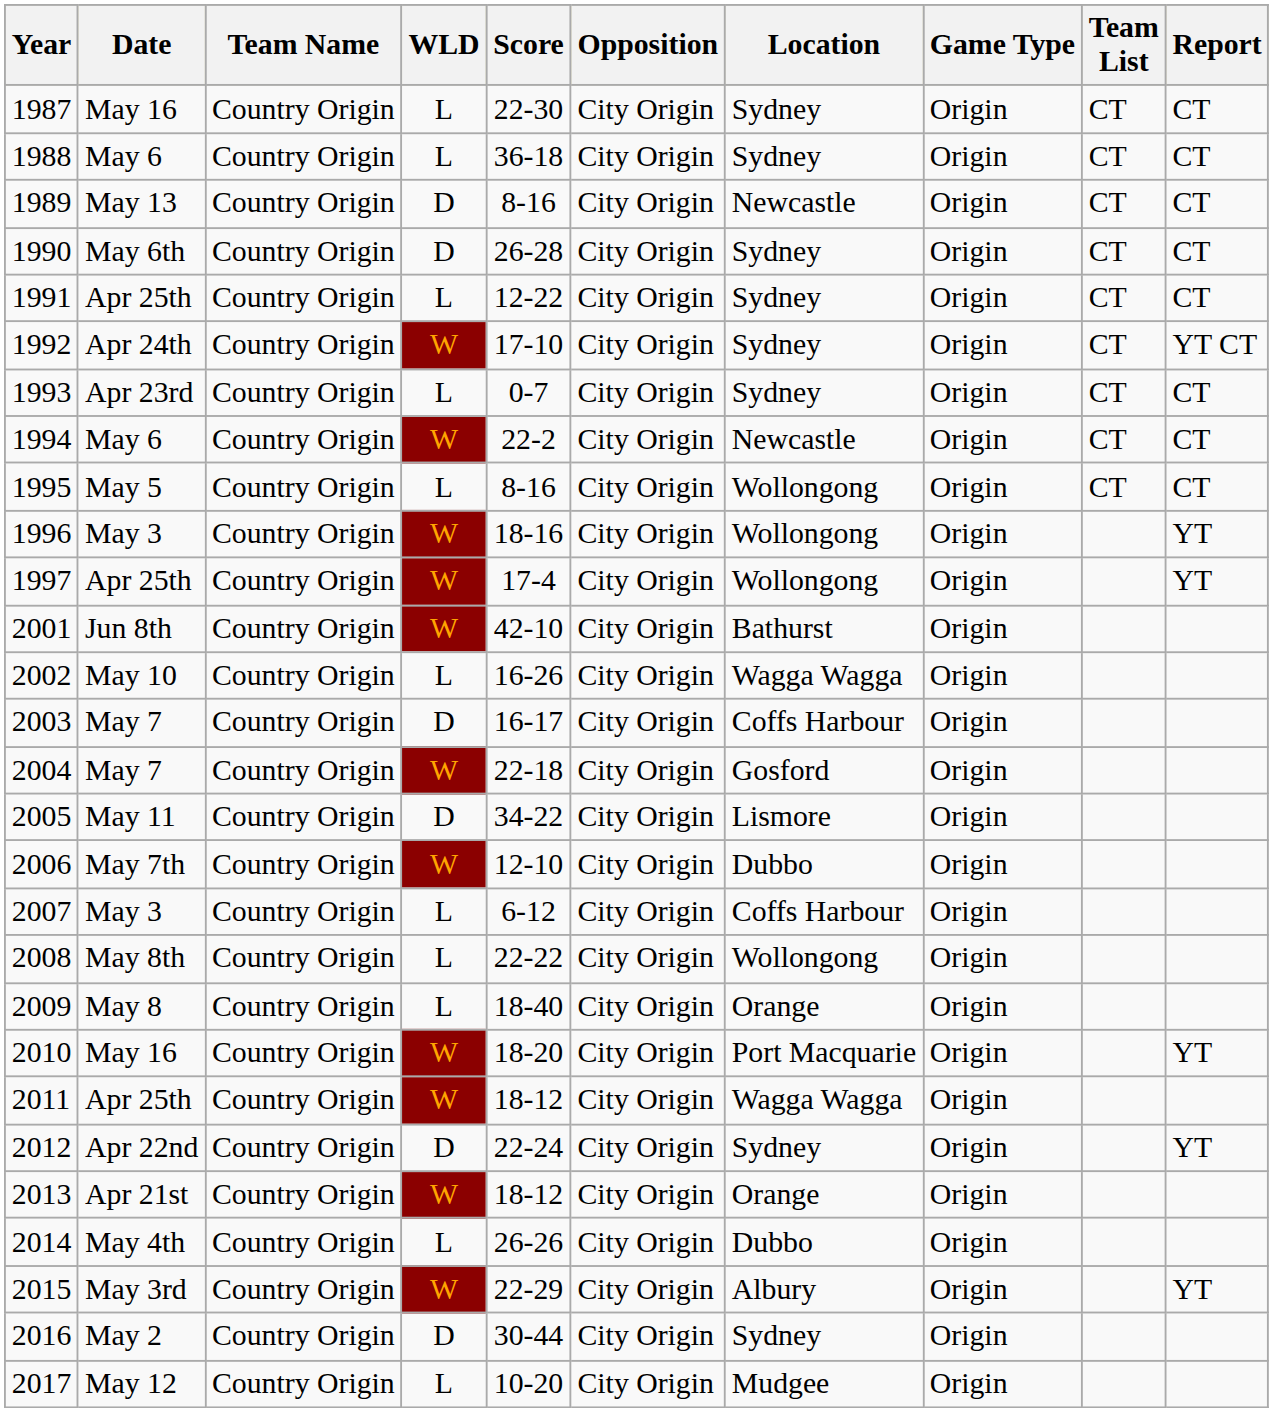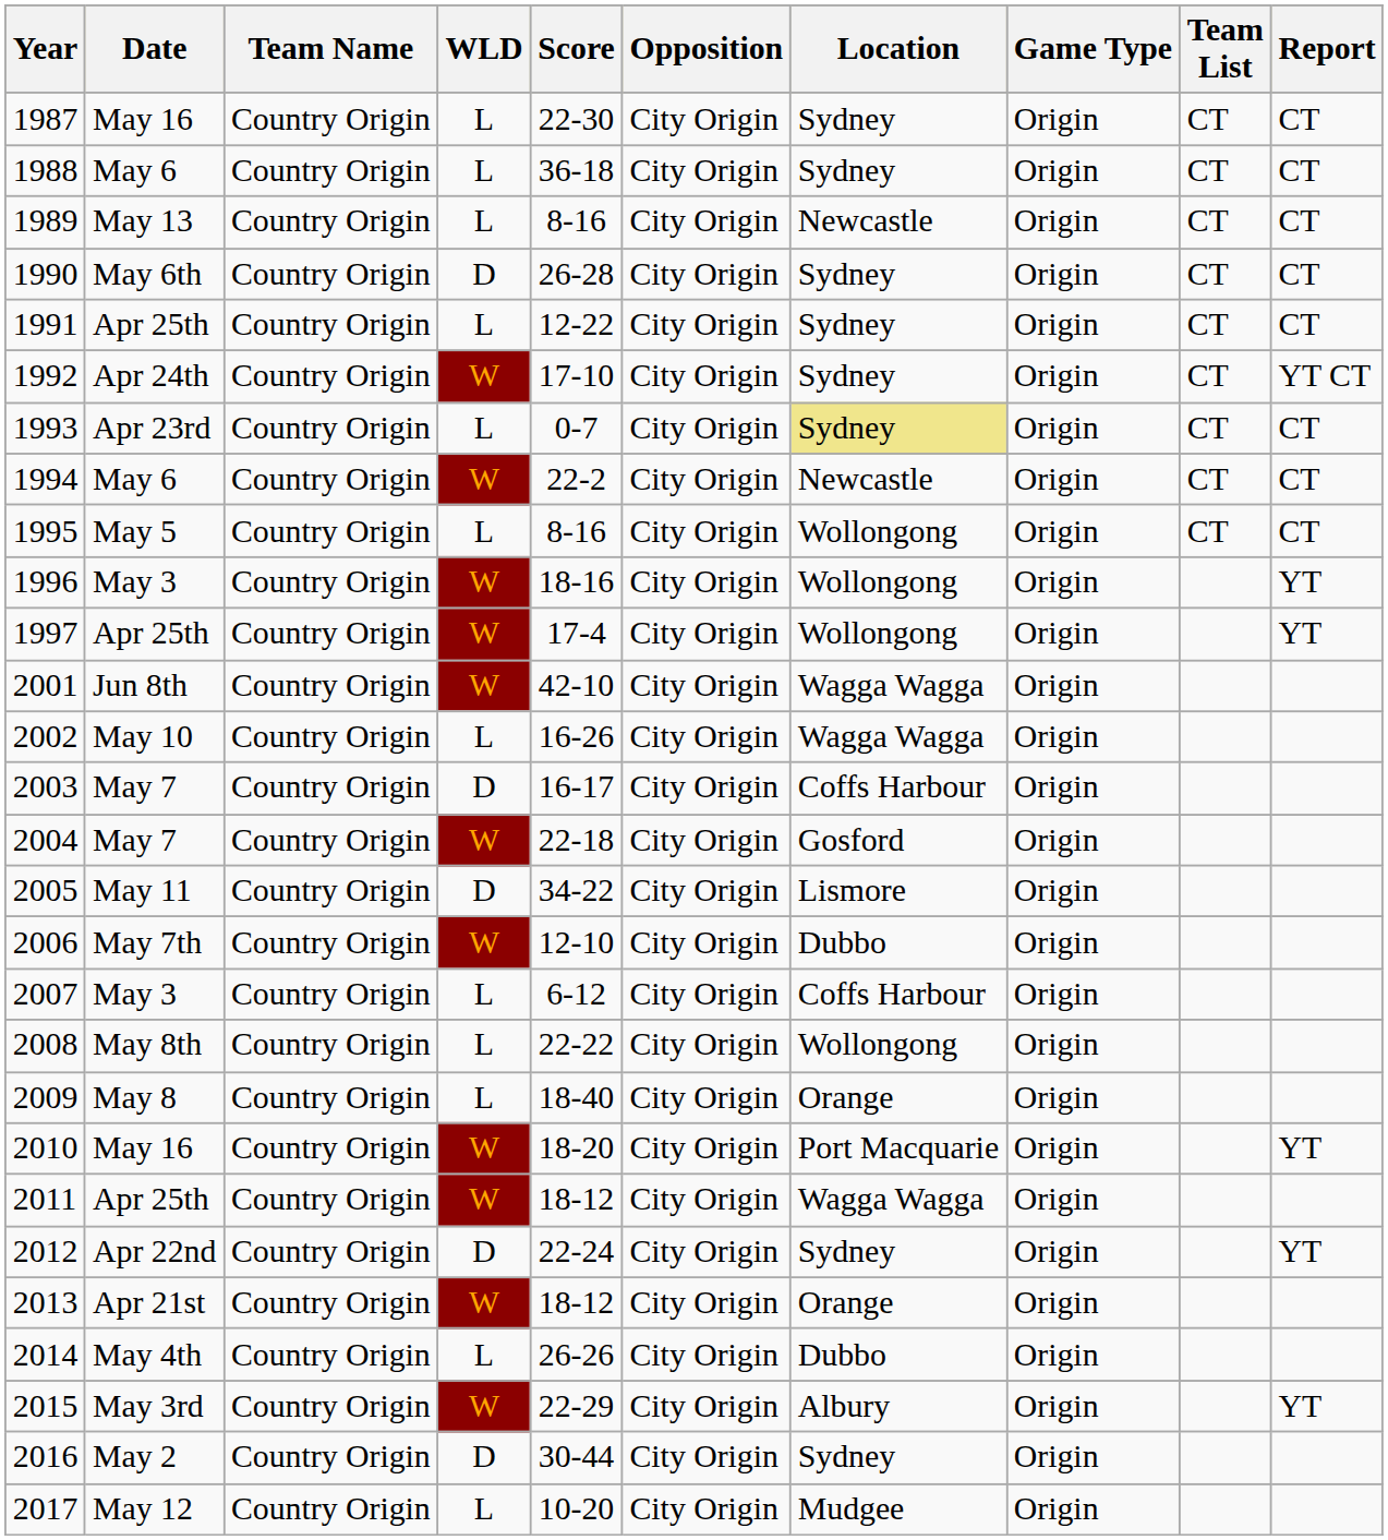 <table class="wikitable">
 <tr style="background:#bdb76b;">
 <th>Year</th>
 <th>Date</th>
 <th>Team Name</th>
 <th>WLD</th>
 <th>Score</th>
 <th>Opposition</th>
 <th>Location</th>
 <th>Game Type</th>
 <th>Team<br>List</th>
 <th>Report</th>
 </tr>
 <tr>
 <td>1987</td>
 <td>May 16</td>
 <td> Country Origin</td>
 <td align=center>L</td>
 <td align=center>22-30</td>
 <td> City Origin</td>
 <td>Sydney</td>
 <td>Origin</td>
 <td>CT</td>
 <td>CT</td>
 </tr>
 <tr>
 <td>1988</td>
 <td>May 6</td>
 <td> Country Origin</td>
 <td align=center>L</td>
 <td align=center>36-18</td>
 <td> City Origin</td>
 <td>Sydney</td>
 <td>Origin</td>
 <td>CT</td>
 <td>CT</td>
 </tr>
 <tr>
 <td>1989</td>
 <td>May 13</td>
 <td> Country Origin</td>
-<td align=center>D</td>
+<td align=center>L</td>
 <td align=center>8-16</td>
 <td> City Origin</td>
 <td>Newcastle</td>
 <td>Origin</td>
 <td>CT</td>
 <td>CT</td>
 </tr>
 <tr>
 <td>1990</td>
 <td>May 6th</td>
 <td> Country Origin</td>
 <td align=center>D</td>
 <td align=center>26-28</td>
 <td> City Origin</td>
 <td>Sydney</td>
 <td>Origin</td>
 <td>CT</td>
 <td>CT</td>
 </tr>
 <tr>
 <td>1991</td>
 <td>Apr 25th</td>
 <td> Country Origin</td>
 <td align=center>L</td>
 <td align=center>12-22</td>
 <td> City Origin</td>
 <td>Sydney</td>
 <td>Origin</td>
 <td>CT</td>
 <td>CT</td>
 </tr>
 <tr>
 <td>1992</td>
 <td>Apr 24th</td>
 <td> Country Origin</td>
 <td style="background:darkRed; color:orange;"align=center>W</td>
 <td align=center>17-10</td>
 <td> City Origin</td>
 <td>Sydney</td>
 <td>Origin</td>
 <td>CT</td>
 <td>YT CT</td>
 </tr>
 <tr>
 <td>1993</td>
 <td>Apr 23rd</td>
 <td> Country Origin</td>
 <td align=center>L</td>
 <td align=center>0-7</td>
 <td> City Origin</td>
-<td>Sydney</td>
+<td style="background: khaki;">Sydney</td>
 <td>Origin</td>
 <td>CT</td>
 <td>CT</td>
 </tr>
 <tr>
 <td>1994</td>
 <td>May 6</td>
 <td> Country Origin</td>
 <td style="background:darkRed; color:orange;"align=center>W</td>
 <td align=center>22-2</td>
 <td> City Origin</td>
 <td>Newcastle</td>
 <td>Origin</td>
 <td>CT</td>
 <td>CT</td>
 </tr>
 <tr>
 <td>1995</td>
 <td>May 5</td>
 <td> Country Origin</td>
 <td align=center>L</td>
 <td align=center>8-16</td>
 <td> City Origin</td>
 <td>Wollongong</td>
 <td>Origin</td>
 <td>CT</td>
 <td>CT</td>
 </tr>
 <tr>
 <td>1996</td>
 <td>May 3</td>
 <td> Country Origin</td>
 <td style="background:darkRed; color:orange;"align=center>W</td>
 <td align=center>18-16</td>
 <td> City Origin</td>
 <td>Wollongong</td>
 <td>Origin</td>
 <td></td>
 <td>YT</td>
 </tr>
 <tr>
 <td>1997</td>
 <td>Apr 25th</td>
 <td> Country Origin</td>
 <td style="background:darkRed; color:orange;"align=center>W</td>
 <td align=center>17-4</td>
 <td> City Origin</td>
 <td>Wollongong</td>
 <td>Origin</td>
 <td></td>
 <td>YT</td>
 </tr>
 <tr>
 <td>2001</td>
 <td>Jun 8th</td>
 <td> Country Origin</td>
 <td style="background:darkRed; color:orange;"align=center>W</td>
 <td align=center>42-10</td>
 <td> City Origin</td>
-<td>Bathurst</td>
+<td>Wagga Wagga</td>
 <td>Origin</td>
 <td></td>
 <td></td>
 </tr>
 <tr>
 <td>2002</td>
 <td>May 10</td>
 <td> Country Origin</td>
 <td align=center>L</td>
 <td align=center>16-26</td>
 <td> City Origin</td>
 <td>Wagga Wagga</td>
 <td>Origin</td>
 <td></td>
 <td></td>
 </tr>
 <tr>
 <td>2003</td>
 <td>May 7</td>
 <td> Country Origin</td>
 <td align=center>D</td>
 <td align=center>16-17</td>
 <td> City Origin</td>
 <td>Coffs Harbour</td>
 <td>Origin</td>
 <td></td>
 <td></td>
 </tr>
 <tr>
 <td>2004</td>
 <td>May 7</td>
 <td> Country Origin</td>
 <td style="background:darkRed; color:orange;"align=center>W</td>
 <td align=center>22-18</td>
 <td> City Origin</td>
 <td>Gosford</td>
 <td>Origin</td>
 <td></td>
 <td></td>
 </tr>
 <tr>
 <td>2005</td>
 <td>May 11</td>
 <td> Country Origin</td>
 <td align=center>D</td>
 <td align=center>34-22</td>
 <td> City Origin</td>
 <td>Lismore</td>
 <td>Origin</td>
 <td></td>
 <td></td>
 </tr>
 <tr>
 <td>2006</td>
 <td>May 7th</td>
 <td> Country Origin</td>
 <td style="background:darkRed; color:orange;"align=center>W</td>
 <td align=center>12-10</td>
 <td> City Origin</td>
 <td>Dubbo</td>
 <td>Origin</td>
 <td></td>
 <td></td>
 </tr>
 <tr>
 <td>2007</td>
 <td>May 3</td>
 <td> Country Origin</td>
 <td align=center>L</td>
 <td align=center>6-12</td>
 <td> City Origin</td>
 <td>Coffs Harbour</td>
 <td>Origin</td>
 <td></td>
 <td></td>
 </tr>
 <tr>
 <td>2008</td>
 <td>May 8th</td>
 <td> Country Origin</td>
 <td align=center>L</td>
 <td align=center>22-22</td>
 <td> City Origin</td>
 <td>Wollongong</td>
 <td>Origin</td>
 <td></td>
 <td></td>
 </tr>
 <tr>
 <td>2009</td>
 <td>May 8</td>
 <td> Country Origin</td>
 <td align=center>L</td>
 <td align=center>18-40</td>
 <td> City Origin</td>
 <td>Orange</td>
 <td>Origin</td>
 <td></td>
 <td></td>
 </tr>
 <tr>
 <td>2010</td>
 <td>May 16</td>
 <td> Country Origin</td>
 <td style="background:darkRed; color:orange;"align=center>W</td>
 <td align=center>18-20</td>
 <td> City Origin</td>
 <td>Port Macquarie</td>
 <td>Origin</td>
 <td></td>
 <td>YT</td>
 </tr>
 <tr>
 <td>2011</td>
 <td>Apr 25th</td>
 <td> Country Origin</td>
 <td style="background:darkRed; color:orange;"align=center>W</td>
 <td align=center>18-12</td>
 <td> City Origin</td>
 <td>Wagga Wagga</td>
 <td>Origin</td>
 <td></td>
 <td></td>
 </tr>
 <tr>
 <td>2012</td>
 <td>Apr 22nd</td>
 <td> Country Origin</td>
 <td align=center>D</td>
 <td align=center>22-24</td>
 <td> City Origin</td>
 <td>Sydney</td>
 <td>Origin</td>
 <td></td>
 <td>YT</td>
 </tr>
 <tr>
 <td>2013</td>
 <td>Apr 21st</td>
 <td> Country Origin</td>
 <td style="background:darkRed; color:orange;"align=center>W</td>
 <td align=center>18-12</td>
 <td> City Origin</td>
 <td>Orange</td>
 <td>Origin</td>
 <td></td>
 <td></td>
 </tr>
 <tr>
 <td>2014</td>
 <td>May 4th</td>
 <td> Country Origin</td>
 <td align=center>L</td>
 <td align=center>26-26</td>
 <td> City Origin</td>
 <td>Dubbo</td>
 <td>Origin</td>
 <td></td>
 <td></td>
 </tr>
 <tr>
 <td>2015</td>
 <td>May 3rd</td>
 <td> Country Origin</td>
 <td style="background:darkRed; color:orange;"align=center>W</td>
 <td align=center>22-29</td>
 <td> City Origin</td>
 <td>Albury</td>
 <td>Origin</td>
 <td></td>
 <td>YT</td>
 </tr>
 <tr>
 <td>2016</td>
 <td>May 2</td>
 <td> Country Origin</td>
 <td align=center>D</td>
 <td align=center>30-44</td>
 <td> City Origin</td>
 <td>Sydney</td>
 <td>Origin</td>
 <td></td>
 <td></td>
 </tr>
 <tr>
 <td>2017</td>
 <td>May 12</td>
 <td> Country Origin</td>
 <td align=center>L</td>
 <td align=center>10-20</td>
 <td> City Origin</td>
 <td>Mudgee</td>
 <td>Origin</td>
 <td></td>
 <td></td>
 </tr>
 </table>
